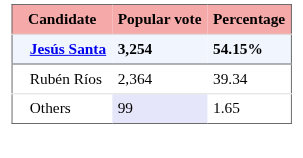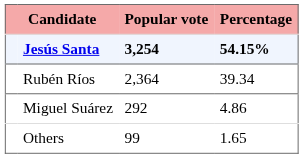 <table style="border: 1px solid #666666; border-collapse: collapse" align="center" cellpadding="6">
 <tr style="background-color: #F5A9A9">
 <th colspan="2">Candidate</th>
 <th>Popular vote</th>
 <th>Percentage</th>
 </tr>
 <tr style="background-color: #F0F5FE">
 <td style="border-top: 1px solid #DDDDDD"></td>
 <td style="border-top: 1px solid #DDDDDD"><strong><a href='#'>Jesús Santa</a></strong></td>
 <td style="border-top: 1px solid #DDDDDD"><strong>3,254</strong></td>
 <td style="border-top: 1px solid #DDDDDD"><strong>54.15%</strong></td>
 </tr>
 <tr>
 <td style="border-top: 1px solid #666666"></td>
 <td style="border-top: 1px solid #666666">Rubén Ríos</td>
 <td style="border-top: 1px solid #666666">2,364</td>
 <td style="border-top: 1px solid #666666">39.34</td>
 </tr>
 <tr>
+<td style="border-top: 1px solid #666666"></td>
+<td style="border-top: 1px solid #666666">Miguel Suárez</td>
+<td style="border-top: 1px solid #666666">292</td>
+<td style="border-top: 1px solid #666666">4.86</td>
+</tr>
+<tr>
 <td style="border-top: 1px solid #DDDDDD"></td>
 <td style="border-top: 1px solid #DDDDDD">Others</td>
-<td style="background: lavender; border-top: 1px solid #DDDDDD">99</td>
+<td style="border-top: 1px solid #DDDDDD">99</td>
 <td style="border-top: 1px solid #DDDDDD">1.65</td>
 </tr>
 </table>
